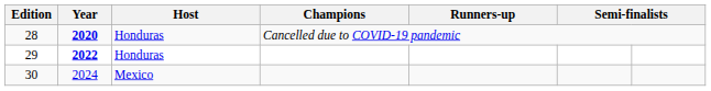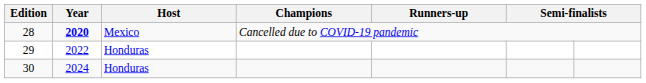 <table class="wikitable">
 <tr>
 <th width="60">Edition</th>
 <th width="60">Year</th>
 <th width="180">Host</th>
 <th width="180">Champions</th>
 <th width="180">Runners-up</th>
 <th width="180" colspan="2">Semi-finalists</th>
 </tr>
 <tr>
 <td align="center">28</td>
 <td align="center"><strong><a href='#'>2020</a></strong></td>
-<td> <a href='#'>Honduras</a></td>
+<td> <a href='#'>Mexico</a></td>
 <td colspan=4><em>Cancelled due to <a href='#'>COVID-19 pandemic</a></em></td>
 </tr>
 <tr bgcolor="FFFFFF">
 <td align="center">29</td>
-<td align="center"><strong><a href='#'>2022</a></strong></td>
+<td align="center"><a href='#'>2022</a></td>
 <td> <a href='#'>Honduras</a></td>
 <td></td>
 <td></td>
 <td></td>
 <td></td>
 </tr>
 <tr>
 <td align="center">30</td>
 <td align="center"><a href='#'>2024</a></td>
-<td> <a href='#'>Mexico</a></td>
+<td> <a href='#'>Honduras</a></td>
 <td></td>
 <td></td>
 <td></td>
 <td></td>
 </tr>
 </table>
